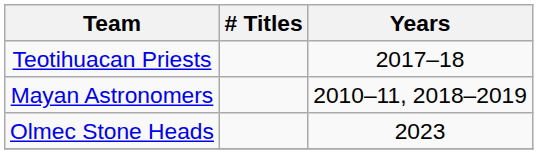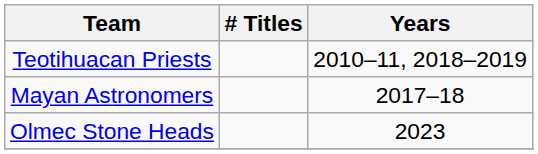 <table class="wikitable sortable" style="text-align:center; font-size:95%">
 <tr>
 <th>Team</th>
 <th># Titles</th>
 <th>Years</th>
 </tr>
 <tr>
 <td><a href='#'>Teotihuacan Priests</a></td>
 <td></td>
-<td>2017–18</td>
+<td>2010–11, 2018–2019</td>
 </tr>
 <tr>
 <td><a href='#'>Mayan Astronomers</a></td>
 <td></td>
-<td>2010–11, 2018–2019</td>
+<td>2017–18</td>
 </tr>
 <tr>
 <td><a href='#'>Olmec Stone Heads</a></td>
 <td></td>
 <td>2023</td>
 </tr>
 <tr>
 </tr>
 </table>
